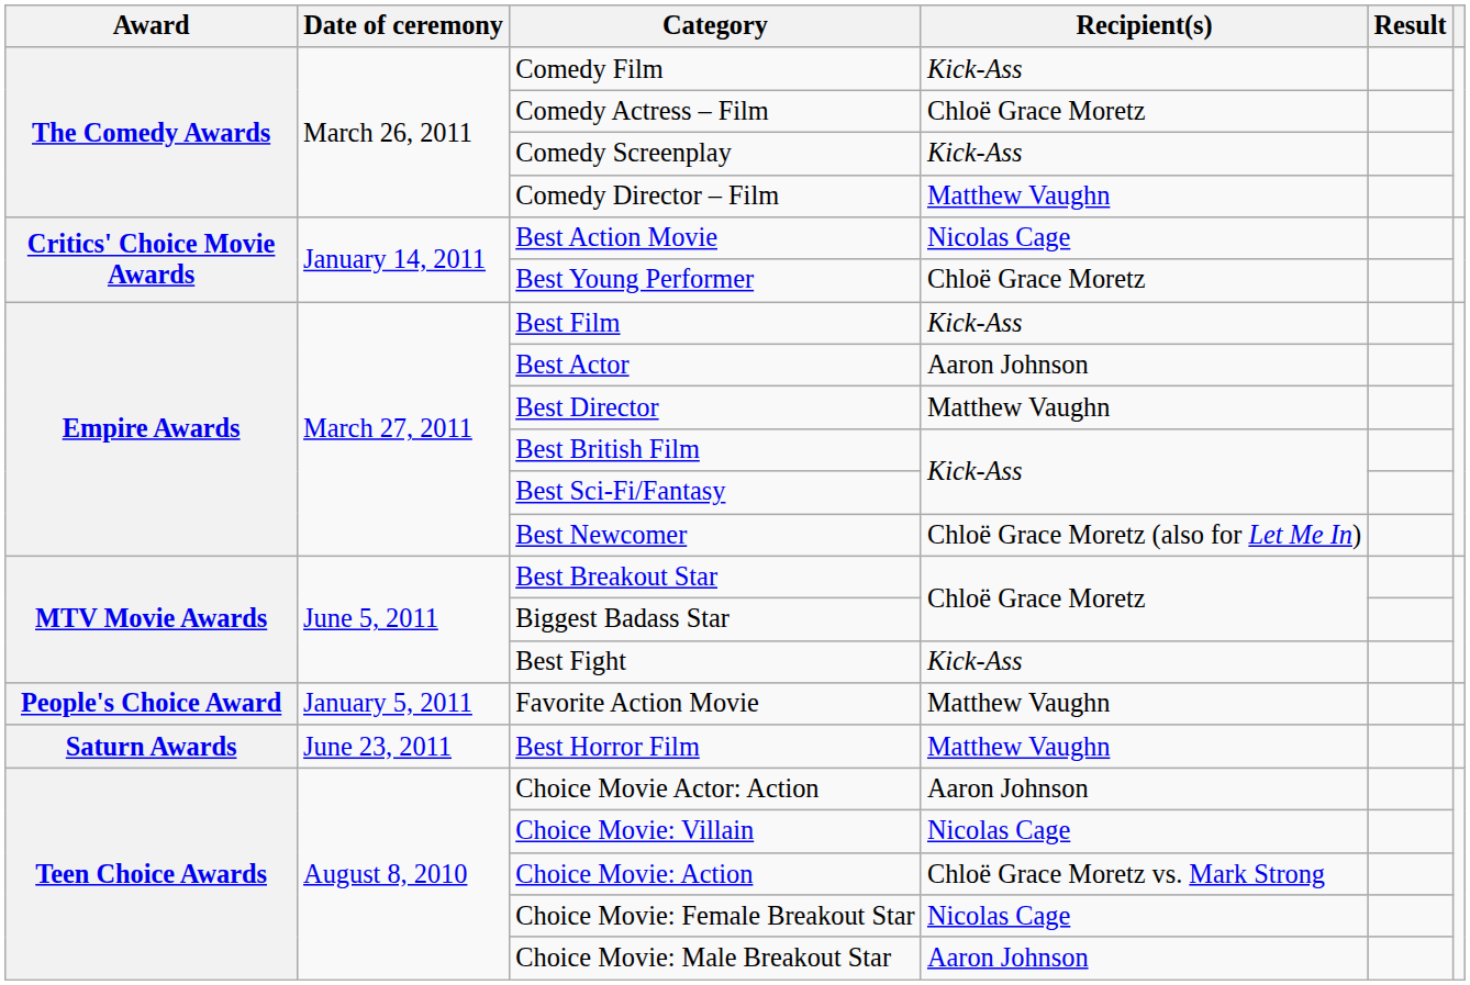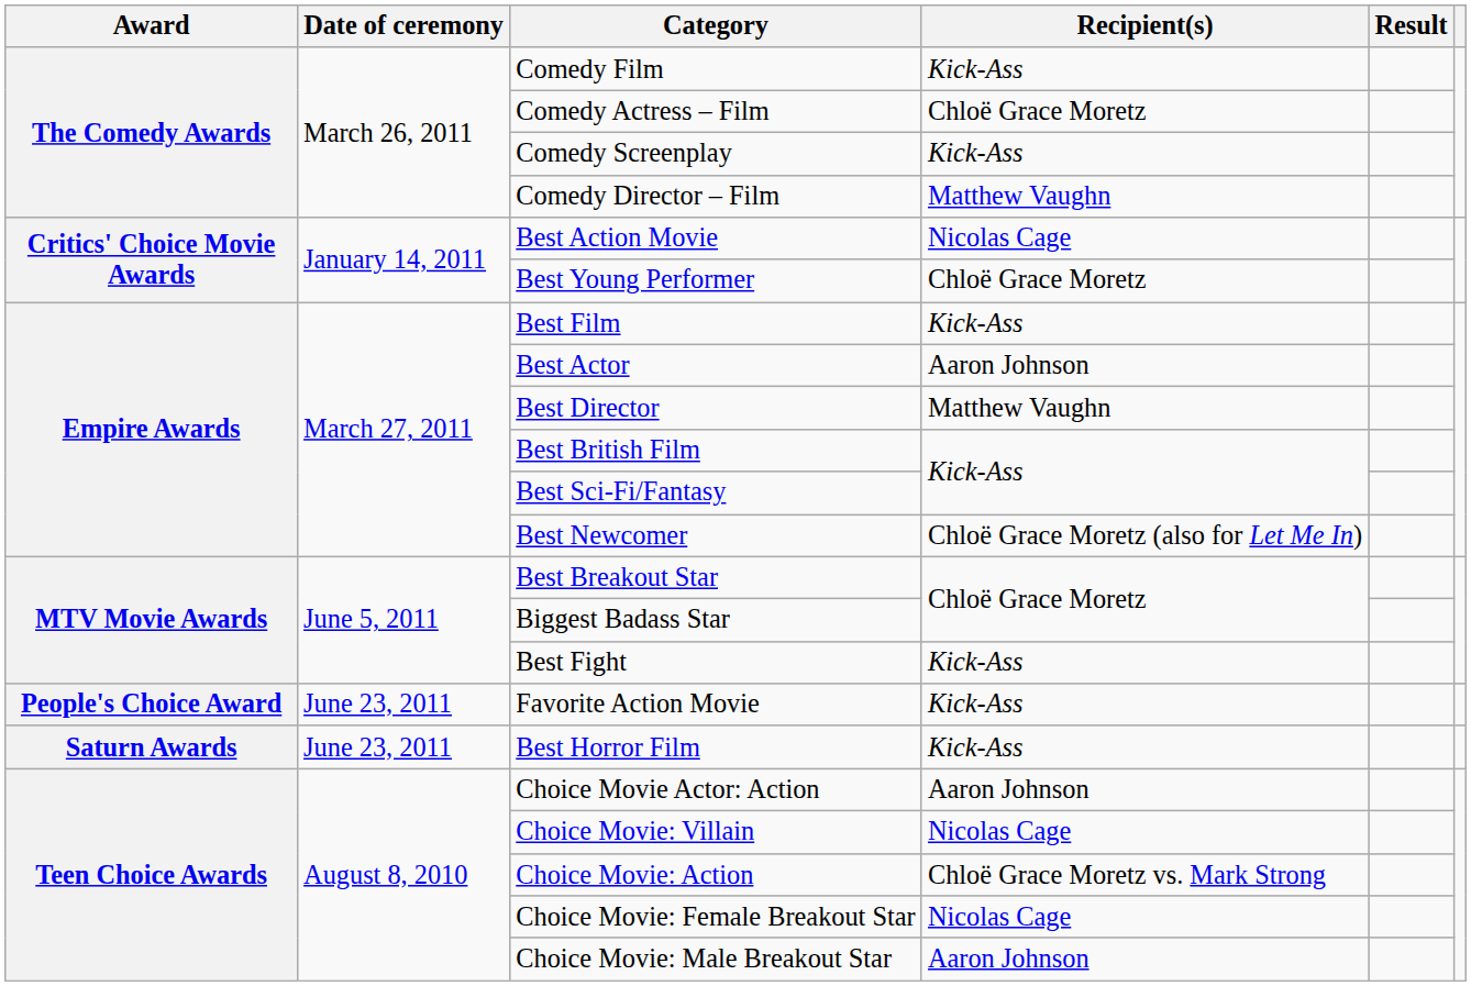 <table class="wikitable sortable plainrowheaders" style="width: 99%">
 <tr>
 <th scope="col" style="width:20%;">Award</th>
 <th scope="col">Date of ceremony</th>
 <th scope="col">Category</th>
 <th scope="col">Recipient(s)</th>
 <th scope="col">Result</th>
 <th scope="col" class="unsortable"></th>
 </tr>
 <tr>
 <th scope="row" rowspan="4" style="text-align:center;"><a href='#'>The Comedy Awards</a></th>
 <td rowspan="4">March 26, 2011</td>
 <td>Comedy Film</td>
 <td><em>Kick-Ass</em></td>
 <td></td>
 <td style="text-align:center;" rowspan="4"><br></td>
 </tr>
 <tr>
 <td>Comedy Actress – Film</td>
 <td>Chloë Grace Moretz</td>
 <td></td>
 </tr>
 <tr>
 <td>Comedy Screenplay</td>
 <td><em>Kick-Ass</em></td>
 <td></td>
 </tr>
 <tr>
 <td>Comedy Director – Film</td>
 <td><a href='#'>Matthew Vaughn</a></td>
 <td></td>
 </tr>
 <tr>
 <th scope="row" rowspan="2" style="text-align:center;"><a href='#'>Critics' Choice Movie Awards</a></th>
 <td rowspan="2"><a href='#'>January 14, 2011</a></td>
 <td><a href='#'>Best Action Movie</a></td>
 <td><a href='#'>Nicolas Cage</a></td>
 <td></td>
 <td style="text-align:center;" rowspan="2"></td>
 </tr>
 <tr>
 <td><a href='#'>Best Young Performer</a></td>
 <td>Chloë Grace Moretz</td>
 <td></td>
 </tr>
 <tr>
 <th scope="row" rowspan="6" style="text-align:center;"><a href='#'>Empire Awards</a></th>
 <td rowspan="6"><a href='#'>March 27, 2011</a></td>
 <td><a href='#'>Best Film</a></td>
 <td><em>Kick-Ass</em></td>
 <td></td>
 <td style="text-align:center;" rowspan="6"></td>
 </tr>
 <tr>
 <td><a href='#'>Best Actor</a></td>
 <td>Aaron Johnson</td>
 <td></td>
 </tr>
 <tr>
 <td><a href='#'>Best Director</a></td>
 <td>Matthew Vaughn</td>
 <td></td>
 </tr>
 <tr>
 <td><a href='#'>Best British Film</a></td>
 <td rowspan="2"><em>Kick-Ass</em></td>
 <td></td>
 </tr>
 <tr>
 <td><a href='#'>Best Sci-Fi/Fantasy</a></td>
 <td></td>
 </tr>
 <tr>
 <td><a href='#'>Best Newcomer</a></td>
 <td>Chloë Grace Moretz (also for <em><a href='#'>Let Me In</a></em>)</td>
 <td></td>
 </tr>
 <tr>
 <th scope="row" rowspan="3" style="text-align:center;"><a href='#'>MTV Movie Awards</a></th>
 <td rowspan="3"><a href='#'>June 5, 2011</a></td>
 <td><a href='#'>Best Breakout Star</a></td>
 <td rowspan="2">Chloë Grace Moretz</td>
 <td></td>
 <td style="text-align:center;" rowspan="3"><br></td>
 </tr>
 <tr>
 <td>Biggest Badass Star</td>
 <td></td>
 </tr>
 <tr>
 <td>Best Fight</td>
 <td><em>Kick-Ass</em></td>
 <td></td>
 </tr>
 <tr>
 <th scope="row" style="text-align:center;"><a href='#'>People's Choice Award</a></th>
-<td><a href='#'>January 5, 2011</a></td>
+<td><a href='#'>June 23, 2011</a></td>
 <td>Favorite Action Movie</td>
-<td>Matthew Vaughn</td>
+<td><em>Kick-Ass</em></td>
 <td></td>
 <td style="text-align:center;"><br></td>
 </tr>
 <tr>
 <th scope="row" style="text-align:center;"><a href='#'>Saturn Awards</a></th>
 <td><a href='#'>June 23, 2011</a></td>
 <td><a href='#'>Best Horror Film</a></td>
-<td><a href='#'>Matthew Vaughn</a></td>
+<td><em>Kick-Ass</em></td>
 <td></td>
 <td style="text-align:center;"></td>
 </tr>
 <tr>
 <th scope="row" rowspan="5" style="text-align:center;"><a href='#'>Teen Choice Awards</a></th>
 <td rowspan="5"><a href='#'>August 8, 2010</a></td>
 <td>Choice Movie Actor: Action</td>
 <td>Aaron Johnson</td>
 <td></td>
 <td style="text-align:center;" rowspan="5"><br></td>
 </tr>
 <tr>
 <td><a href='#'>Choice Movie: Villain</a></td>
 <td><a href='#'>Nicolas Cage</a></td>
 <td></td>
 </tr>
 <tr>
 <td><a href='#'>Choice Movie: Action</a></td>
 <td>Chloë Grace Moretz vs. <a href='#'>Mark Strong</a></td>
 <td></td>
 </tr>
 <tr>
 <td>Choice Movie: Female Breakout Star</td>
 <td><a href='#'>Nicolas Cage</a></td>
 <td></td>
 </tr>
 <tr>
 <td>Choice Movie: Male Breakout Star</td>
 <td><a href='#'>Aaron Johnson</a></td>
 <td></td>
 </tr>
 </table>
